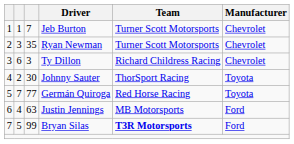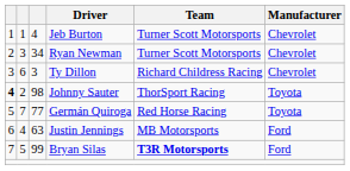 <table class="wikitable sortable" border="1">
 <tr>
 <th scope="col"></th>
 <th scope="col"></th>
 <th scope="col"></th>
 <th scope="col">Driver</th>
 <th scope="col">Team</th>
 <th scope="col">Manufacturer</th>
 </tr>
 <tr>
 <td scope="row">1</td>
 <td>1</td>
-<td>7</td>
+<td>4</td>
 <td><a href='#'>Jeb Burton</a></td>
 <td><a href='#'>Turner Scott Motorsports</a></td>
 <td><a href='#'>Chevrolet</a></td>
 </tr>
 <tr>
 <td scope="row">2</td>
 <td>3</td>
-<td>35</td>
+<td>34</td>
 <td><a href='#'>Ryan Newman</a></td>
 <td><a href='#'>Turner Scott Motorsports</a></td>
 <td><a href='#'>Chevrolet</a></td>
 </tr>
 <tr>
 <td scope="row">3</td>
 <td>6</td>
 <td>3</td>
 <td><a href='#'>Ty Dillon</a></td>
 <td><a href='#'>Richard Childress Racing</a></td>
 <td><a href='#'>Chevrolet</a></td>
 </tr>
 <tr>
-<td scope="row">4</td>
+<td scope="row"><strong>4</strong></td>
 <td>2</td>
-<td>30</td>
+<td>98</td>
 <td><a href='#'>Johnny Sauter</a></td>
 <td><a href='#'>ThorSport Racing</a></td>
 <td><a href='#'>Toyota</a></td>
 </tr>
 <tr>
 <td scope="row">5</td>
 <td>7</td>
 <td>77</td>
 <td><a href='#'>Germán Quiroga</a></td>
 <td><a href='#'>Red Horse Racing</a></td>
 <td><a href='#'>Toyota</a></td>
 </tr>
 <tr>
 <td scope="row">6</td>
 <td>4</td>
 <td>63</td>
 <td><a href='#'>Justin Jennings</a></td>
 <td><a href='#'>MB Motorsports</a></td>
 <td><a href='#'>Ford</a></td>
 </tr>
 <tr>
 <td scope="row">7</td>
 <td>5</td>
 <td>99</td>
 <td><a href='#'>Bryan Silas</a></td>
 <td><strong><a href='#'>T3R Motorsports</a></strong></td>
 <td><a href='#'>Ford</a></td>
 </tr>
 <tr class="sortbottom">
 <td colspan="7"></td>
 </tr>
 </table>
